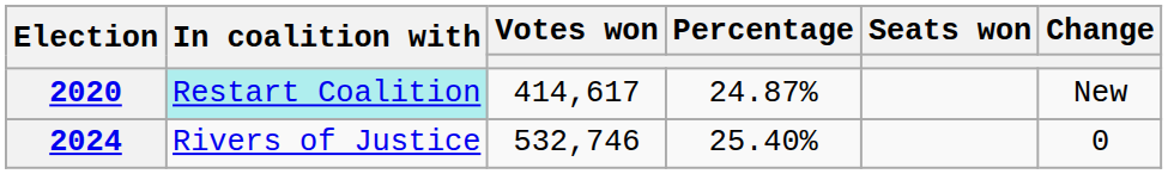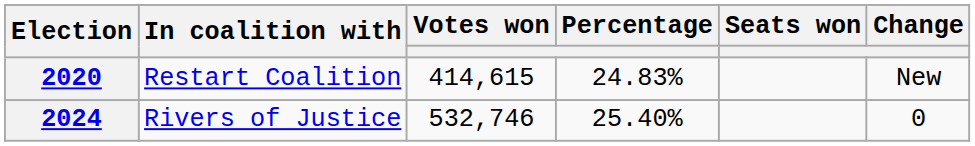 <table class="wikitable" style="text-align:center">
 <tr>
 <th rowspan=2>Election</th>
 <th rowspan=2>In coalition with</th>
 <th>Votes won</th>
 <th>Percentage</th>
 <th>Seats won</th>
 <th>Change</th>
 </tr>
 <tr>
 <th colspan="2"></th>
 <th colspan=2></th>
 </tr>
 <tr>
 <th><a href='#'>2020</a></th>
-<td style="background: paleturquoise;"><a href='#'>Restart Coalition</a></td>
-<td align=center>414,617</td>
-<td align=center>24.87%</td>
+<td><a href='#'>Restart Coalition</a></td>
+<td align=center>414,615</td>
+<td align=center>24.83%</td>
 <td></td>
 <td align=center>New</td>
 </tr>
 <tr>
 <th><a href='#'>2024</a></th>
 <td><a href='#'>Rivers of Justice</a></td>
 <td align=center>532,746</td>
 <td align=center>25.40%</td>
 <td></td>
 <td align=center> 0</td>
 </tr>
 </table>
